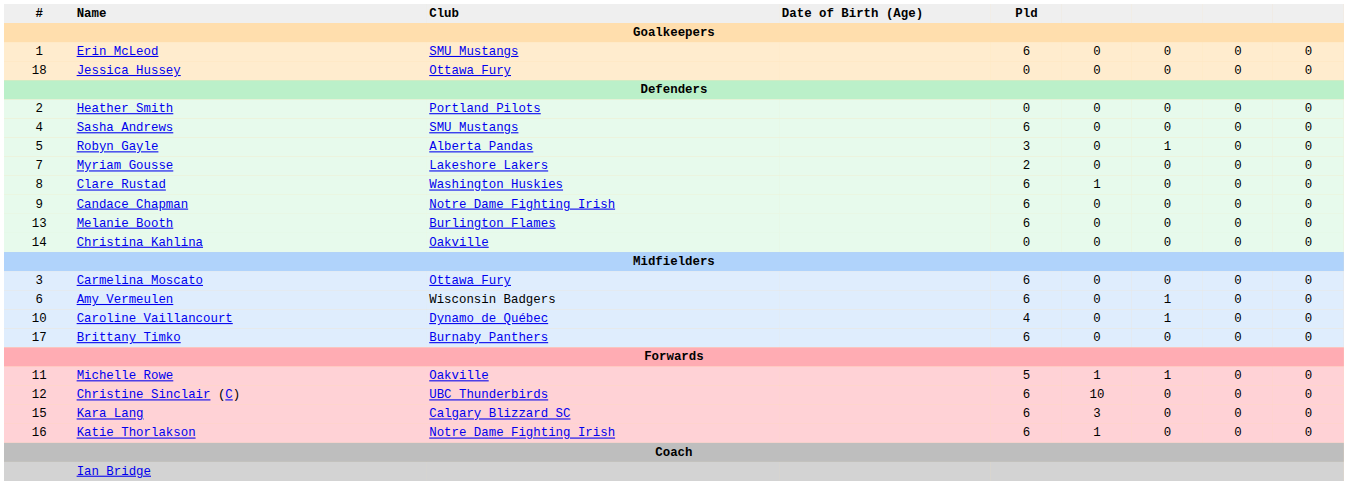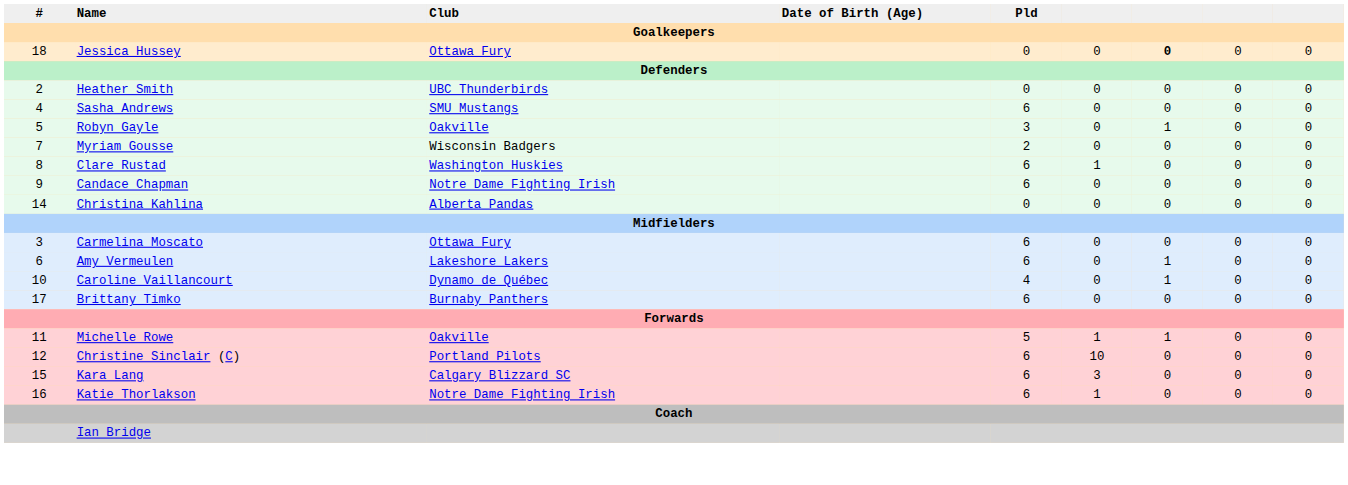 <table border=0 cellpadding=2 cellspacing=0 bgcolor=#FFDEAD style="text-align:center; font-size:90%;" width=100%>
 <tr bgcolor=#EFEFEF>
 <th width=5%>#</th>
 <th width=25% align=left>Name</th>
 <th width=25% align=left>Club</th>
 <th width=15% align=left>Date of Birth (Age)</th>
 <th width=5%>Pld</th>
 <th width=5%></th>
 <th width=5%></th>
 <th width=5%></th>
 <th width=5%></th>
 </tr>
 <tr>
 <th colspan=9 bgcolor=#FFDEAD>Goalkeepers</th>
 </tr>
 <tr bgcolor=#FFECCE>
-<td>1</td>
-<td align=left><a href='#'>Erin McLeod</a></td>
-<td align=left> <a href='#'>SMU Mustangs</a></td>
-<td align=left></td>
-<td>6</td>
-<td>0</td>
-<td>0</td>
-<td>0</td>
-<td>0</td>
-</tr>
-<tr bgcolor=#FFECCE>
 <td>18</td>
 <td align=left><a href='#'>Jessica Hussey</a></td>
 <td align=left> <a href='#'>Ottawa Fury</a></td>
 <td align=left></td>
 <td>0</td>
 <td>0</td>
-<td>0</td>
+<td><strong>0</strong></td>
 <td>0</td>
 <td>0</td>
 </tr>
 <tr>
 <th colspan=9 bgcolor=#BBF0C9>Defenders</th>
 </tr>
 <tr bgcolor=#E7FAEC>
 <td>2</td>
 <td align=left><a href='#'>Heather Smith</a></td>
-<td align=left> <a href='#'>Portland Pilots</a></td>
+<td align=left> <a href='#'>UBC Thunderbirds</a></td>
 <td align=left></td>
 <td>0</td>
 <td>0</td>
 <td>0</td>
 <td>0</td>
 <td>0</td>
 </tr>
 <tr bgcolor=#E7FAEC>
 <td>4</td>
 <td align=left><a href='#'>Sasha Andrews</a></td>
 <td align=left> <a href='#'>SMU Mustangs</a></td>
 <td align=left></td>
 <td>6</td>
 <td>0</td>
 <td>0</td>
 <td>0</td>
 <td>0</td>
 </tr>
 <tr bgcolor=#E7FAEC>
 <td>5</td>
 <td align=left><a href='#'>Robyn Gayle</a></td>
-<td align=left> <a href='#'>Alberta Pandas</a></td>
+<td align=left> <a href='#'>Oakville</a></td>
 <td align=left></td>
 <td>3</td>
 <td>0</td>
 <td>1</td>
 <td>0</td>
 <td>0</td>
 </tr>
 <tr bgcolor=#E7FAEC>
 <td>7</td>
 <td align=left><a href='#'>Myriam Gousse</a></td>
-<td align=left> <a href='#'>Lakeshore Lakers</a></td>
+<td align=left> Wisconsin Badgers</td>
 <td align=left></td>
 <td>2</td>
 <td>0</td>
 <td>0</td>
 <td>0</td>
 <td>0</td>
 </tr>
 <tr bgcolor=#E7FAEC>
 <td>8</td>
 <td align=left><a href='#'>Clare Rustad</a></td>
 <td align=left> <a href='#'>Washington Huskies</a></td>
 <td align=left></td>
 <td>6</td>
 <td>1</td>
 <td>0</td>
 <td>0</td>
 <td>0</td>
 </tr>
 <tr bgcolor=#E7FAEC>
 <td>9</td>
 <td align=left><a href='#'>Candace Chapman</a></td>
 <td align=left> <a href='#'>Notre Dame Fighting Irish</a></td>
 <td align=left></td>
 <td>6</td>
 <td>0</td>
 <td>0</td>
 <td>0</td>
 <td>0</td>
 </tr>
 <tr bgcolor=#E7FAEC>
-<td>13</td>
-<td align=left><a href='#'>Melanie Booth</a></td>
-<td align=left> <a href='#'>Burlington Flames</a></td>
-<td align=left></td>
-<td>6</td>
-<td>0</td>
-<td>0</td>
-<td>0</td>
-<td>0</td>
-</tr>
-<tr bgcolor=#E7FAEC>
 <td>14</td>
 <td align=left><a href='#'>Christina Kahlina</a></td>
-<td align=left> <a href='#'>Oakville</a></td>
+<td align=left> <a href='#'>Alberta Pandas</a></td>
 <td align=left></td>
 <td>0</td>
 <td>0</td>
 <td>0</td>
 <td>0</td>
 <td>0</td>
 </tr>
 <tr>
 <th colspan=9 bgcolor=#B0D3FB>Midfielders</th>
 </tr>
 <tr bgcolor=#DFEDFD>
 <td>3</td>
 <td align=left><a href='#'>Carmelina Moscato</a></td>
 <td align=left> <a href='#'>Ottawa Fury</a></td>
 <td align=left></td>
 <td>6</td>
 <td>0</td>
 <td>0</td>
 <td>0</td>
 <td>0</td>
 </tr>
 <tr bgcolor=#DFEDFD>
 <td>6</td>
 <td align=left><a href='#'>Amy Vermeulen</a></td>
-<td align=left> Wisconsin Badgers</td>
+<td align=left> <a href='#'>Lakeshore Lakers</a></td>
 <td align=left></td>
 <td>6</td>
 <td>0</td>
 <td>1</td>
 <td>0</td>
 <td>0</td>
 </tr>
 <tr bgcolor=#DFEDFD>
 <td>10</td>
 <td align=left><a href='#'>Caroline Vaillancourt</a></td>
 <td align=left> <a href='#'>Dynamo de Québec</a></td>
 <td align=left></td>
 <td>4</td>
 <td>0</td>
 <td>1</td>
 <td>0</td>
 <td>0</td>
 </tr>
 <tr bgcolor=#DFEDFD>
 <td>17</td>
 <td align=left><a href='#'>Brittany Timko</a></td>
 <td align=left> <a href='#'>Burnaby Panthers</a></td>
 <td align=left></td>
 <td>6</td>
 <td>0</td>
 <td>0</td>
 <td>0</td>
 <td>0</td>
 </tr>
 <tr>
 <th colspan=9 bgcolor=#FFACB3>Forwards</th>
 </tr>
 <tr bgcolor=#FFD2D6>
 <td>11</td>
 <td align=left><a href='#'>Michelle Rowe</a></td>
 <td align=left> <a href='#'>Oakville</a></td>
 <td align=left></td>
 <td>5</td>
 <td>1</td>
 <td>1</td>
 <td>0</td>
 <td>0</td>
 </tr>
 <tr bgcolor=#FFD2D6>
 <td>12</td>
 <td align=left><a href='#'>Christine Sinclair</a> (<a href='#'>C</a>)</td>
-<td align=left> <a href='#'>UBC Thunderbirds</a></td>
+<td align=left> <a href='#'>Portland Pilots</a></td>
 <td align=left></td>
 <td>6</td>
 <td>10</td>
 <td>0</td>
 <td>0</td>
 <td>0</td>
 </tr>
 <tr bgcolor=#FFD2D6>
 <td>15</td>
 <td align=left><a href='#'>Kara Lang</a></td>
 <td align=left> <a href='#'>Calgary Blizzard SC</a></td>
 <td align=left></td>
 <td>6</td>
 <td>3</td>
 <td>0</td>
 <td>0</td>
 <td>0</td>
 </tr>
 <tr bgcolor=#FFD2D6>
 <td>16</td>
 <td align=left><a href='#'>Katie Thorlakson</a></td>
 <td align=left> <a href='#'>Notre Dame Fighting Irish</a></td>
 <td align=left></td>
 <td>6</td>
 <td>1</td>
 <td>0</td>
 <td>0</td>
 <td>0</td>
 </tr>
 <tr>
 <th colspan=9 bgcolor=#BEBEBE>Coach</th>
 </tr>
 <tr bgcolor=#D3D3D3>
 <td></td>
 <td align=left> <a href='#'>Ian Bridge</a></td>
 <td></td>
 <td align=left></td>
 <td colspan=5></td>
 </tr>
 </table>
